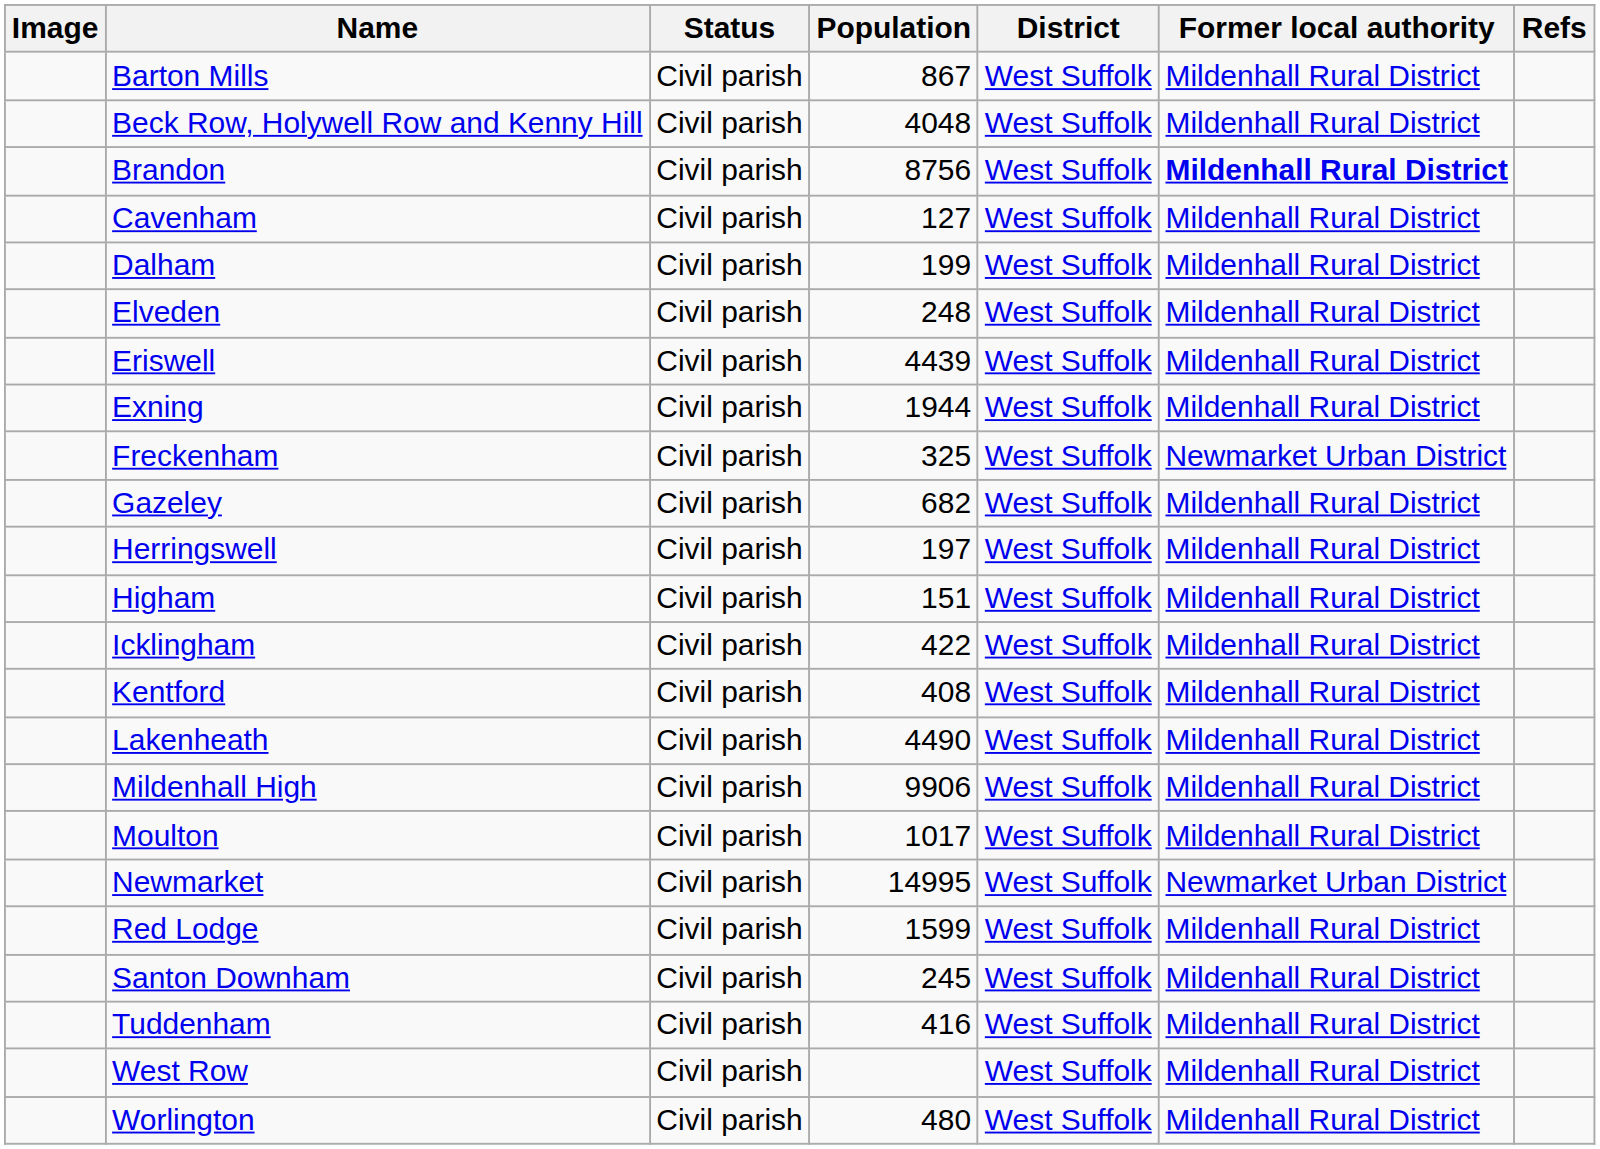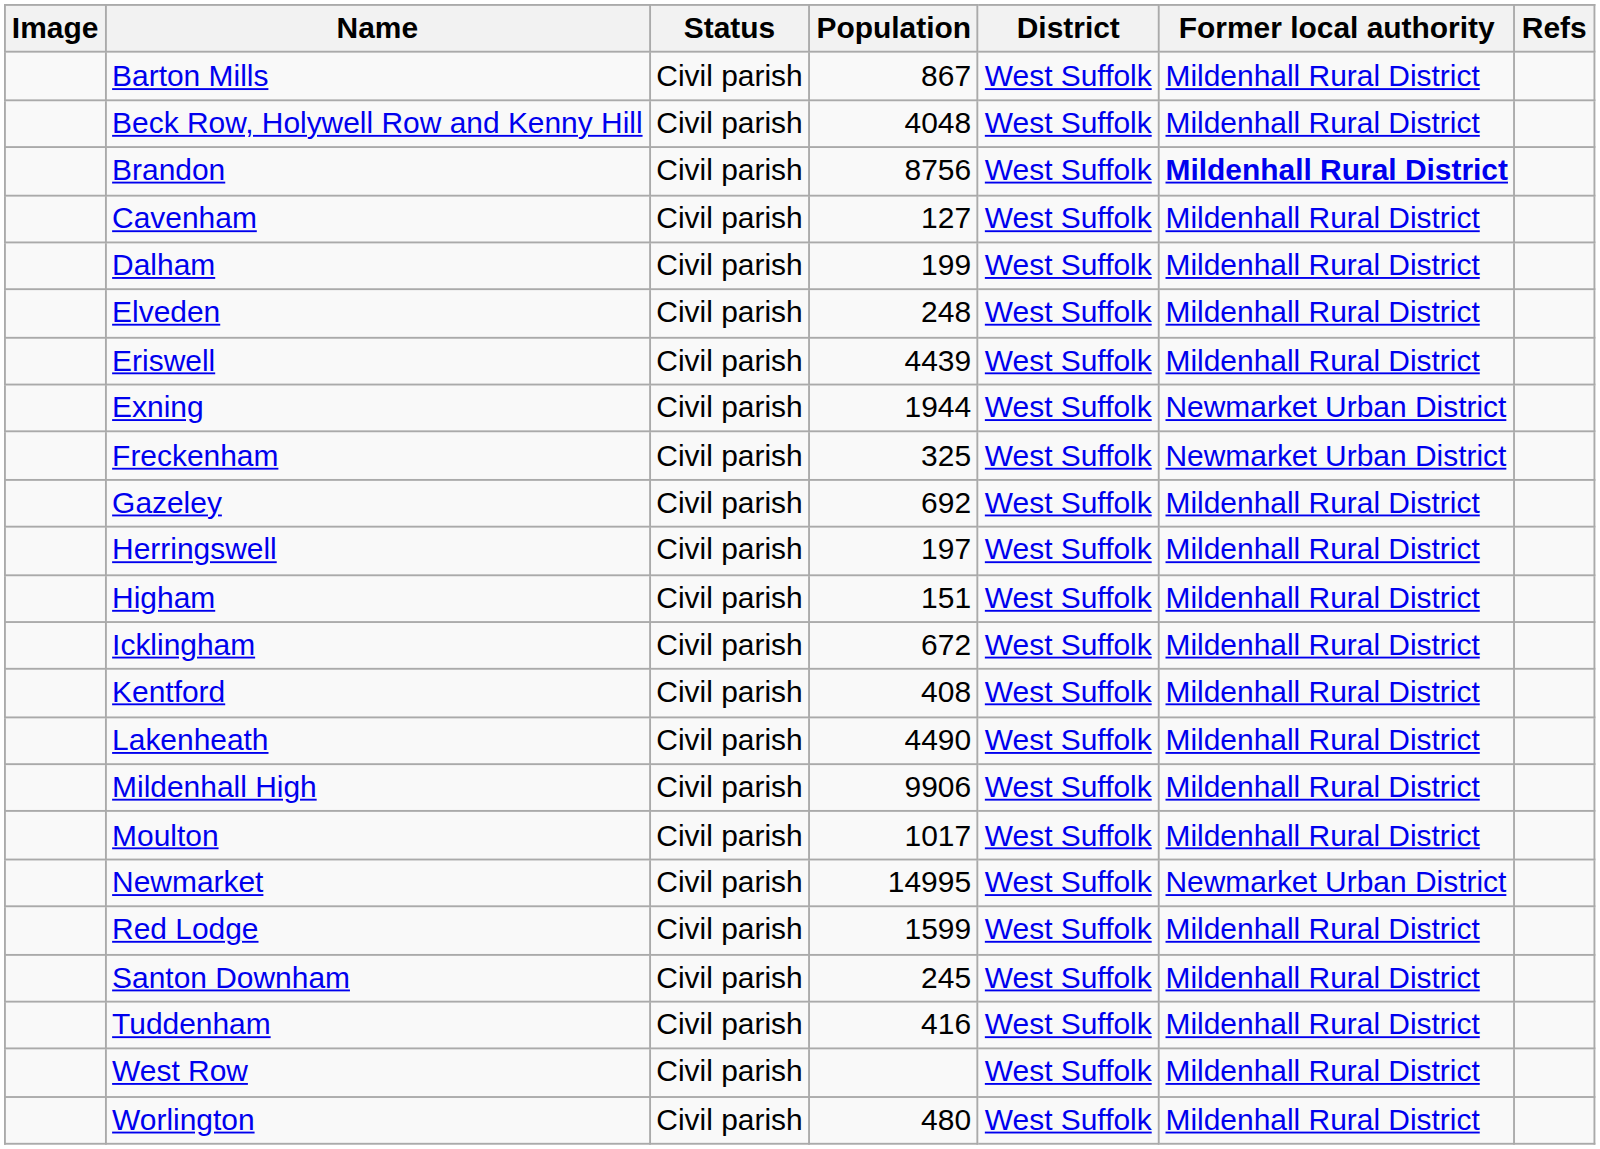 <table class="wikitable sortable">
 <tr>
 <th class="unsortable">Image</th>
 <th>Name</th>
 <th>Status</th>
 <th>Population</th>
 <th>District</th>
 <th>Former local authority</th>
 <th class="unsortable">Refs</th>
 </tr>
 <tr>
 <td></td>
 <td><a href='#'>Barton Mills</a></td>
 <td>Civil parish</td>
 <td align="right">867</td>
 <td><a href='#'>West Suffolk</a></td>
 <td><a href='#'>Mildenhall Rural District</a></td>
 <td> <br></td>
 </tr>
 <tr>
 <td></td>
 <td><a href='#'>Beck Row, Holywell Row and Kenny Hill</a></td>
 <td>Civil parish</td>
 <td align="right">4048</td>
 <td><a href='#'>West Suffolk</a></td>
 <td><a href='#'>Mildenhall Rural District</a></td>
 <td></td>
 </tr>
 <tr>
 <td></td>
 <td><a href='#'>Brandon</a></td>
 <td>Civil parish</td>
 <td align="right">8756</td>
 <td><a href='#'>West Suffolk</a></td>
 <td><strong><a href='#'>Mildenhall Rural District</a></strong></td>
 <td> <br></td>
 </tr>
 <tr>
 <td></td>
 <td><a href='#'>Cavenham</a></td>
 <td>Civil parish</td>
 <td align="right">127</td>
 <td><a href='#'>West Suffolk</a></td>
 <td><a href='#'>Mildenhall Rural District</a></td>
 <td><br></td>
 </tr>
 <tr>
 <td></td>
 <td><a href='#'>Dalham</a></td>
 <td>Civil parish</td>
 <td align="right">199</td>
 <td><a href='#'>West Suffolk</a></td>
 <td><a href='#'>Mildenhall Rural District</a></td>
 <td> <br></td>
 </tr>
 <tr>
 <td></td>
 <td><a href='#'>Elveden</a></td>
 <td>Civil parish</td>
 <td align="right">248</td>
 <td><a href='#'>West Suffolk</a></td>
 <td><a href='#'>Mildenhall Rural District</a></td>
 <td> <br></td>
 </tr>
 <tr>
 <td></td>
 <td><a href='#'>Eriswell</a></td>
 <td>Civil parish</td>
 <td align="right">4439</td>
 <td><a href='#'>West Suffolk</a></td>
 <td><a href='#'>Mildenhall Rural District</a></td>
 <td> <br></td>
 </tr>
 <tr>
 <td></td>
 <td><a href='#'>Exning</a></td>
 <td>Civil parish</td>
 <td align="right">1944</td>
 <td><a href='#'>West Suffolk</a></td>
-<td><a href='#'>Mildenhall Rural District</a></td>
+<td><a href='#'>Newmarket Urban District</a></td>
 <td> <br></td>
 </tr>
 <tr>
 <td></td>
 <td><a href='#'>Freckenham</a></td>
 <td>Civil parish</td>
 <td align="right">325</td>
 <td><a href='#'>West Suffolk</a></td>
 <td><a href='#'>Newmarket Urban District</a></td>
 <td> <br></td>
 </tr>
 <tr>
 <td></td>
 <td><a href='#'>Gazeley</a></td>
 <td>Civil parish</td>
-<td align="right">682</td>
+<td align="right">692</td>
 <td><a href='#'>West Suffolk</a></td>
 <td><a href='#'>Mildenhall Rural District</a></td>
 <td> <br></td>
 </tr>
 <tr>
 <td></td>
 <td><a href='#'>Herringswell</a></td>
 <td>Civil parish</td>
 <td align="right">197</td>
 <td><a href='#'>West Suffolk</a></td>
 <td><a href='#'>Mildenhall Rural District</a></td>
 <td> <br></td>
 </tr>
 <tr>
 <td></td>
 <td><a href='#'>Higham</a></td>
 <td>Civil parish</td>
 <td align="right">151</td>
 <td><a href='#'>West Suffolk</a></td>
 <td><a href='#'>Mildenhall Rural District</a></td>
 <td><br></td>
 </tr>
 <tr>
 <td></td>
 <td><a href='#'>Icklingham</a></td>
 <td>Civil parish</td>
-<td align="right">422</td>
+<td align="right">672</td>
 <td><a href='#'>West Suffolk</a></td>
 <td><a href='#'>Mildenhall Rural District</a></td>
 <td><br></td>
 </tr>
 <tr>
 <td></td>
 <td><a href='#'>Kentford</a></td>
 <td>Civil parish</td>
 <td align="right">408</td>
 <td><a href='#'>West Suffolk</a></td>
 <td><a href='#'>Mildenhall Rural District</a></td>
 <td> <br></td>
 </tr>
 <tr>
 <td></td>
 <td><a href='#'>Lakenheath</a></td>
 <td>Civil parish</td>
 <td align="right">4490</td>
 <td><a href='#'>West Suffolk</a></td>
 <td><a href='#'>Mildenhall Rural District</a></td>
 <td><br></td>
 </tr>
 <tr>
 <td></td>
 <td><a href='#'>Mildenhall High</a></td>
 <td>Civil parish</td>
 <td align="right">9906</td>
 <td><a href='#'>West Suffolk</a></td>
 <td><a href='#'>Mildenhall Rural District</a></td>
 <td><br></td>
 </tr>
 <tr>
 <td></td>
 <td><a href='#'>Moulton</a></td>
 <td>Civil parish</td>
 <td align="right">1017</td>
 <td><a href='#'>West Suffolk</a></td>
 <td><a href='#'>Mildenhall Rural District</a></td>
 <td><br></td>
 </tr>
 <tr>
 <td></td>
 <td><a href='#'>Newmarket</a></td>
 <td>Civil parish</td>
 <td align="right">14995</td>
 <td><a href='#'>West Suffolk</a></td>
 <td><a href='#'>Newmarket Urban District</a></td>
 <td> <br></td>
 </tr>
 <tr>
 <td></td>
 <td><a href='#'>Red Lodge</a></td>
 <td>Civil parish</td>
 <td align="right">1599</td>
 <td><a href='#'>West Suffolk</a></td>
 <td><a href='#'>Mildenhall Rural District</a></td>
 <td></td>
 </tr>
 <tr>
 <td></td>
 <td><a href='#'>Santon Downham</a></td>
 <td>Civil parish</td>
 <td align="right">245</td>
 <td><a href='#'>West Suffolk</a></td>
 <td><a href='#'>Mildenhall Rural District</a></td>
 <td><br></td>
 </tr>
 <tr>
 <td></td>
 <td><a href='#'>Tuddenham</a></td>
 <td>Civil parish</td>
 <td align="right">416</td>
 <td><a href='#'>West Suffolk</a></td>
 <td><a href='#'>Mildenhall Rural District</a></td>
 <td><br></td>
 </tr>
 <tr>
 <td></td>
 <td><a href='#'>West Row</a></td>
 <td>Civil parish</td>
 <td align="right"></td>
 <td><a href='#'>West Suffolk</a></td>
 <td><a href='#'>Mildenhall Rural District</a></td>
 <td><br></td>
 </tr>
 <tr>
 <td></td>
 <td><a href='#'>Worlington</a></td>
 <td>Civil parish</td>
 <td align="right">480</td>
 <td><a href='#'>West Suffolk</a></td>
 <td><a href='#'>Mildenhall Rural District</a></td>
 <td> <br></td>
 </tr>
 </table>
